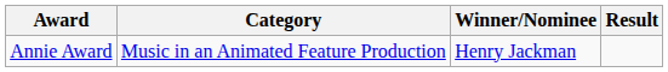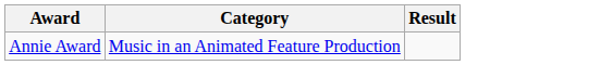 <table class="wikitable">
 <tr>
 <th>Award</th>
 <th>Category</th>
-<th>Winner/Nominee</th>
 <th>Result</th>
 </tr>
 <tr>
 <td><a href='#'>Annie Award</a></td>
 <td><a href='#'>Music in an Animated Feature Production</a></td>
-<td><a href='#'>Henry Jackman</a></td>
 <td></td>
 </tr>
 </table>
